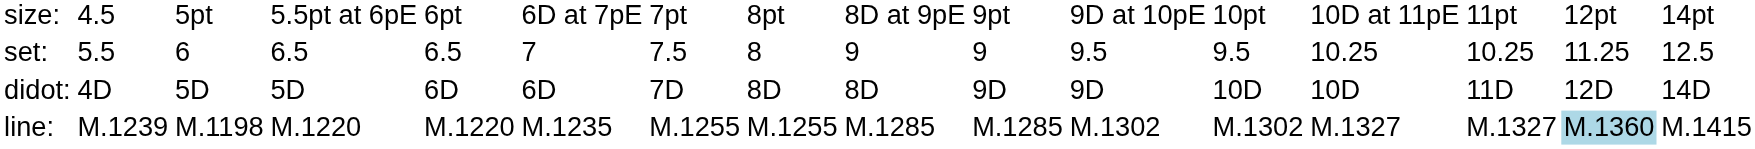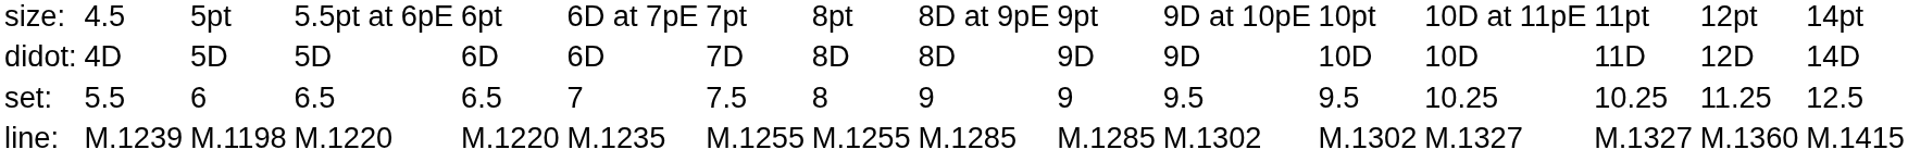 <table style="margin-left:40px;">
 <tr>
 <td>size:</td>
 <td>4.5</td>
 <td>5pt</td>
 <td>5.5pt at 6pE</td>
 <td>6pt</td>
 <td>6D at 7pE</td>
 <td>7pt</td>
 <td>8pt</td>
 <td>8D at 9pE</td>
 <td>9pt</td>
 <td>9D at 10pE</td>
 <td>10pt</td>
 <td>10D at 11pE</td>
 <td>11pt</td>
 <td>12pt</td>
 <td>14pt</td>
 </tr>
 <tr>
+<td>didot:</td>
+<td>4D</td>
+<td>5D</td>
+<td>5D</td>
+<td>6D</td>
+<td>6D</td>
+<td>7D</td>
+<td>8D</td>
+<td>8D</td>
+<td>9D</td>
+<td>9D</td>
+<td>10D</td>
+<td>10D</td>
+<td>11D</td>
+<td>12D</td>
+<td>14D</td>
+</tr>
+<tr>
 <td>set:</td>
 <td>5.5</td>
 <td>6</td>
 <td>6.5</td>
 <td>6.5</td>
 <td>7</td>
 <td>7.5</td>
 <td>8</td>
 <td>9</td>
 <td>9</td>
 <td>9.5</td>
 <td>9.5</td>
 <td>10.25</td>
 <td>10.25</td>
 <td>11.25</td>
 <td>12.5</td>
 </tr>
 <tr>
-<td>didot:</td>
-<td>4D</td>
-<td>5D</td>
-<td>5D</td>
-<td>6D</td>
-<td>6D</td>
-<td>7D</td>
-<td>8D</td>
-<td>8D</td>
-<td>9D</td>
-<td>9D</td>
-<td>10D</td>
-<td>10D</td>
-<td>11D</td>
-<td>12D</td>
-<td>14D</td>
-</tr>
-<tr>
 <td>line:</td>
 <td>M.1239</td>
 <td>M.1198</td>
 <td>M.1220</td>
 <td>M.1220</td>
 <td>M.1235</td>
 <td>M.1255</td>
 <td>M.1255</td>
 <td>M.1285</td>
 <td>M.1285</td>
 <td>M.1302</td>
 <td>M.1302</td>
 <td>M.1327</td>
 <td>M.1327</td>
-<td style="background: lightblue;">M.1360</td>
+<td>M.1360</td>
 <td>M.1415</td>
 </tr>
 </table>
